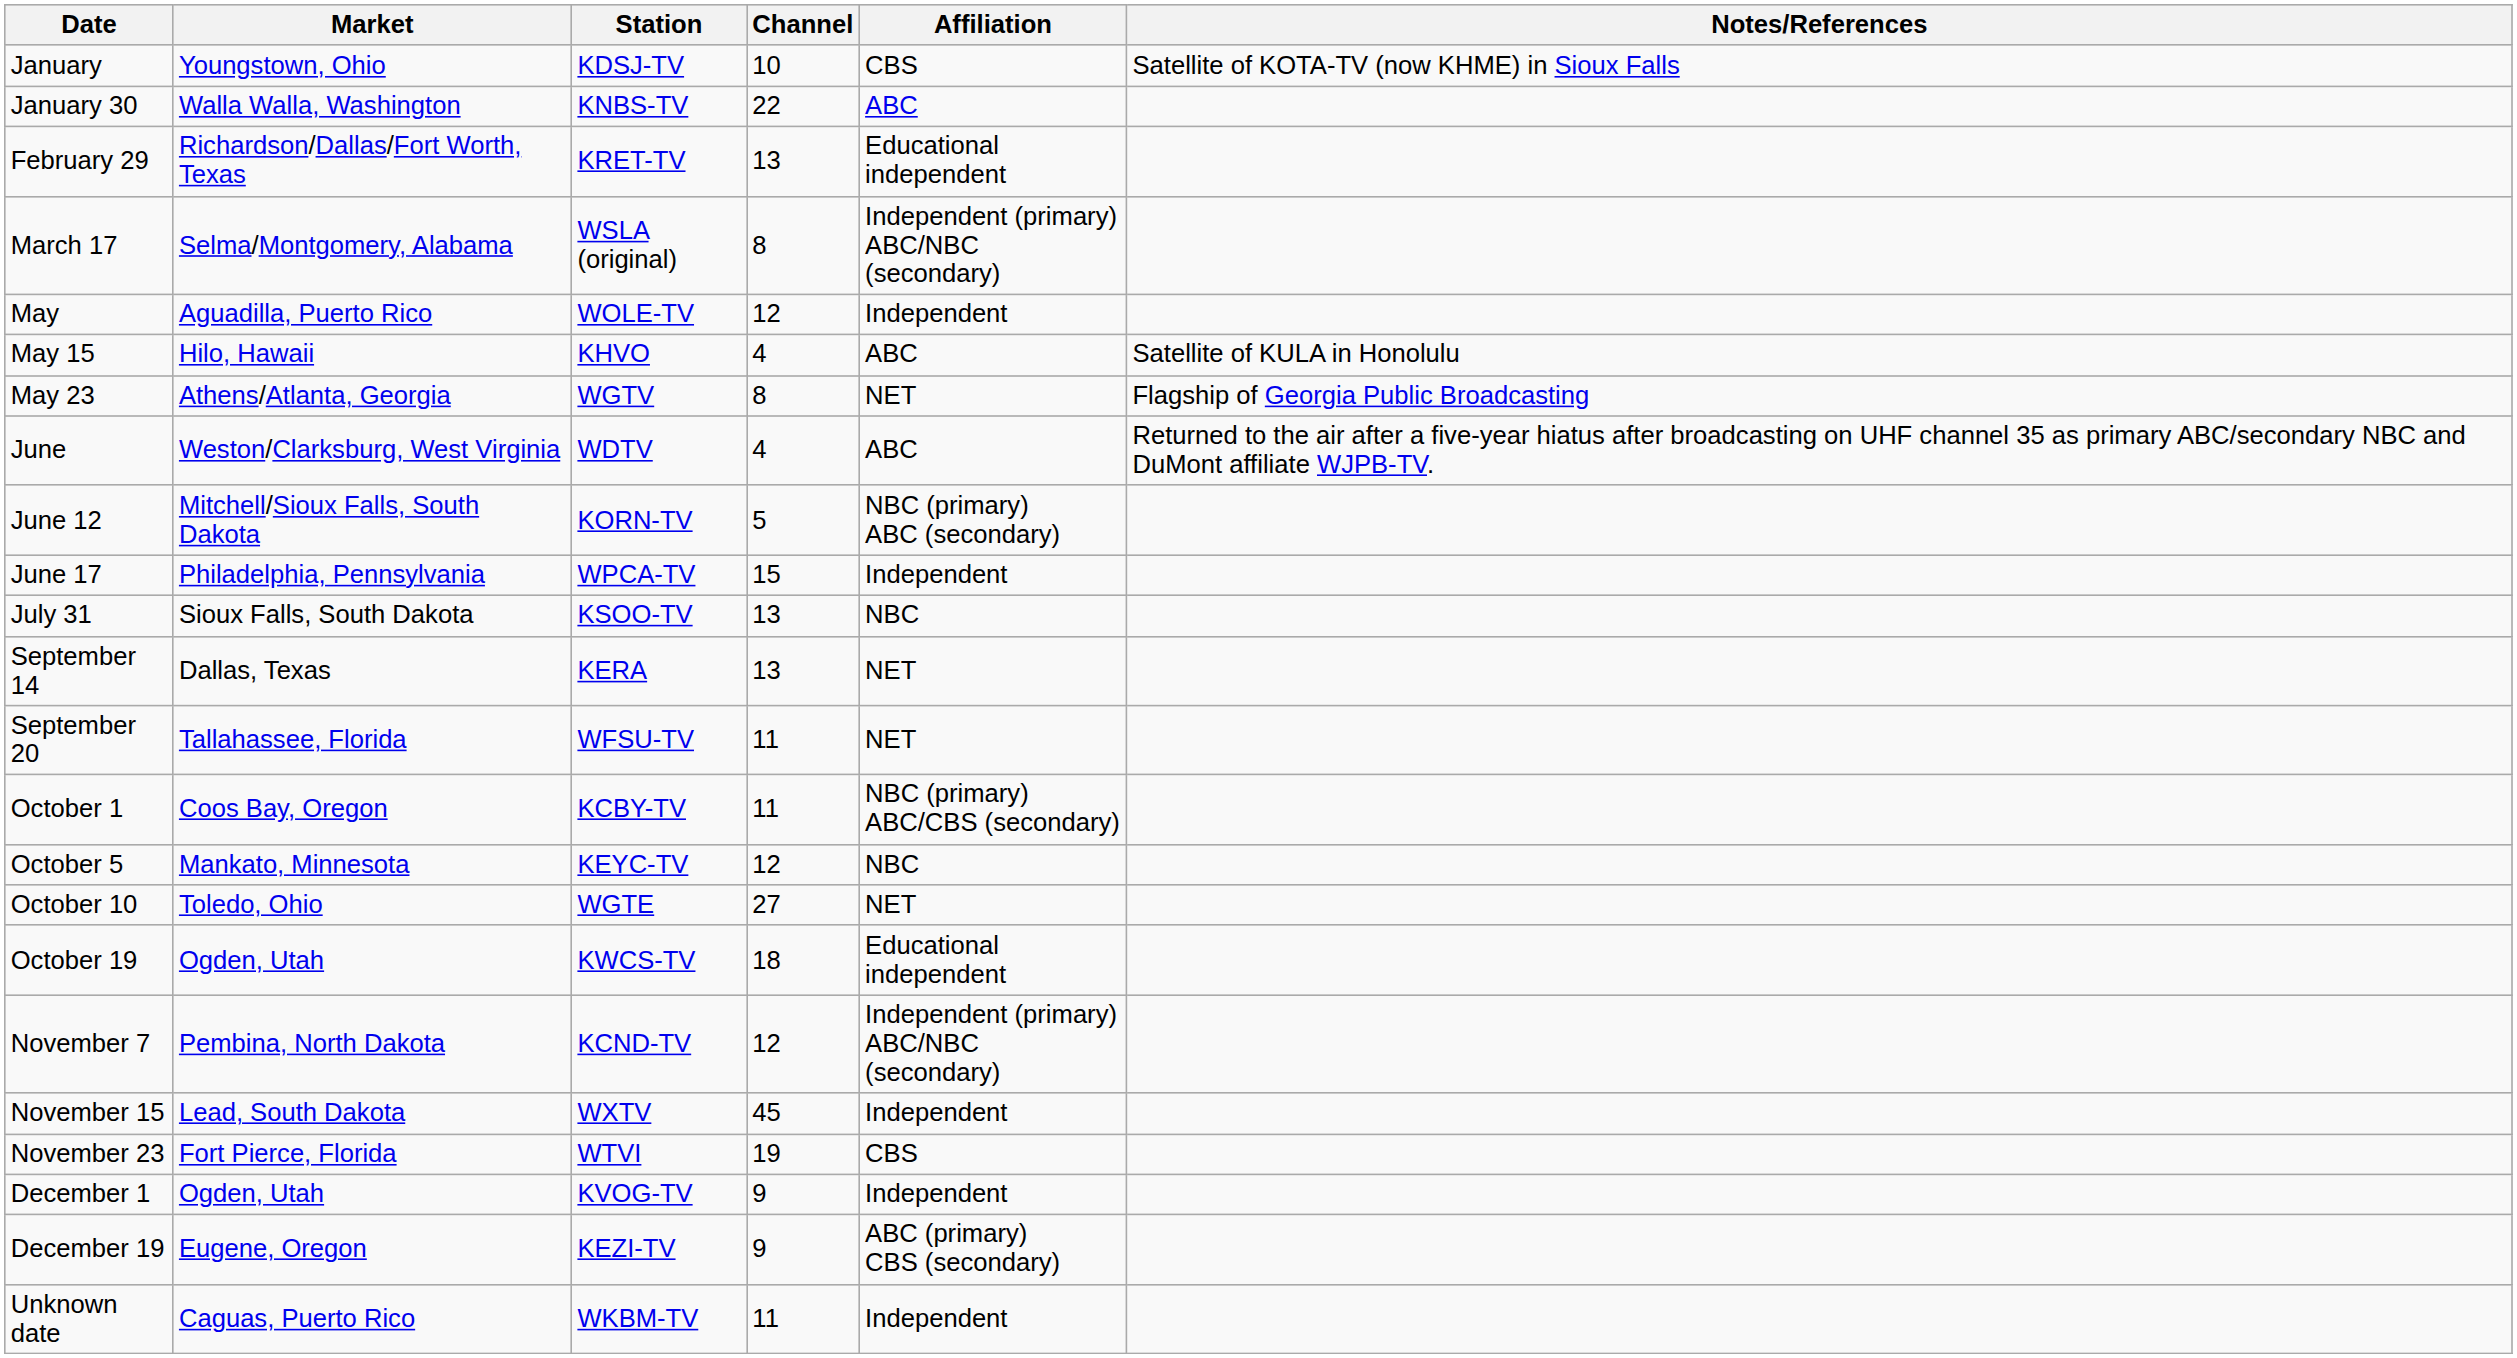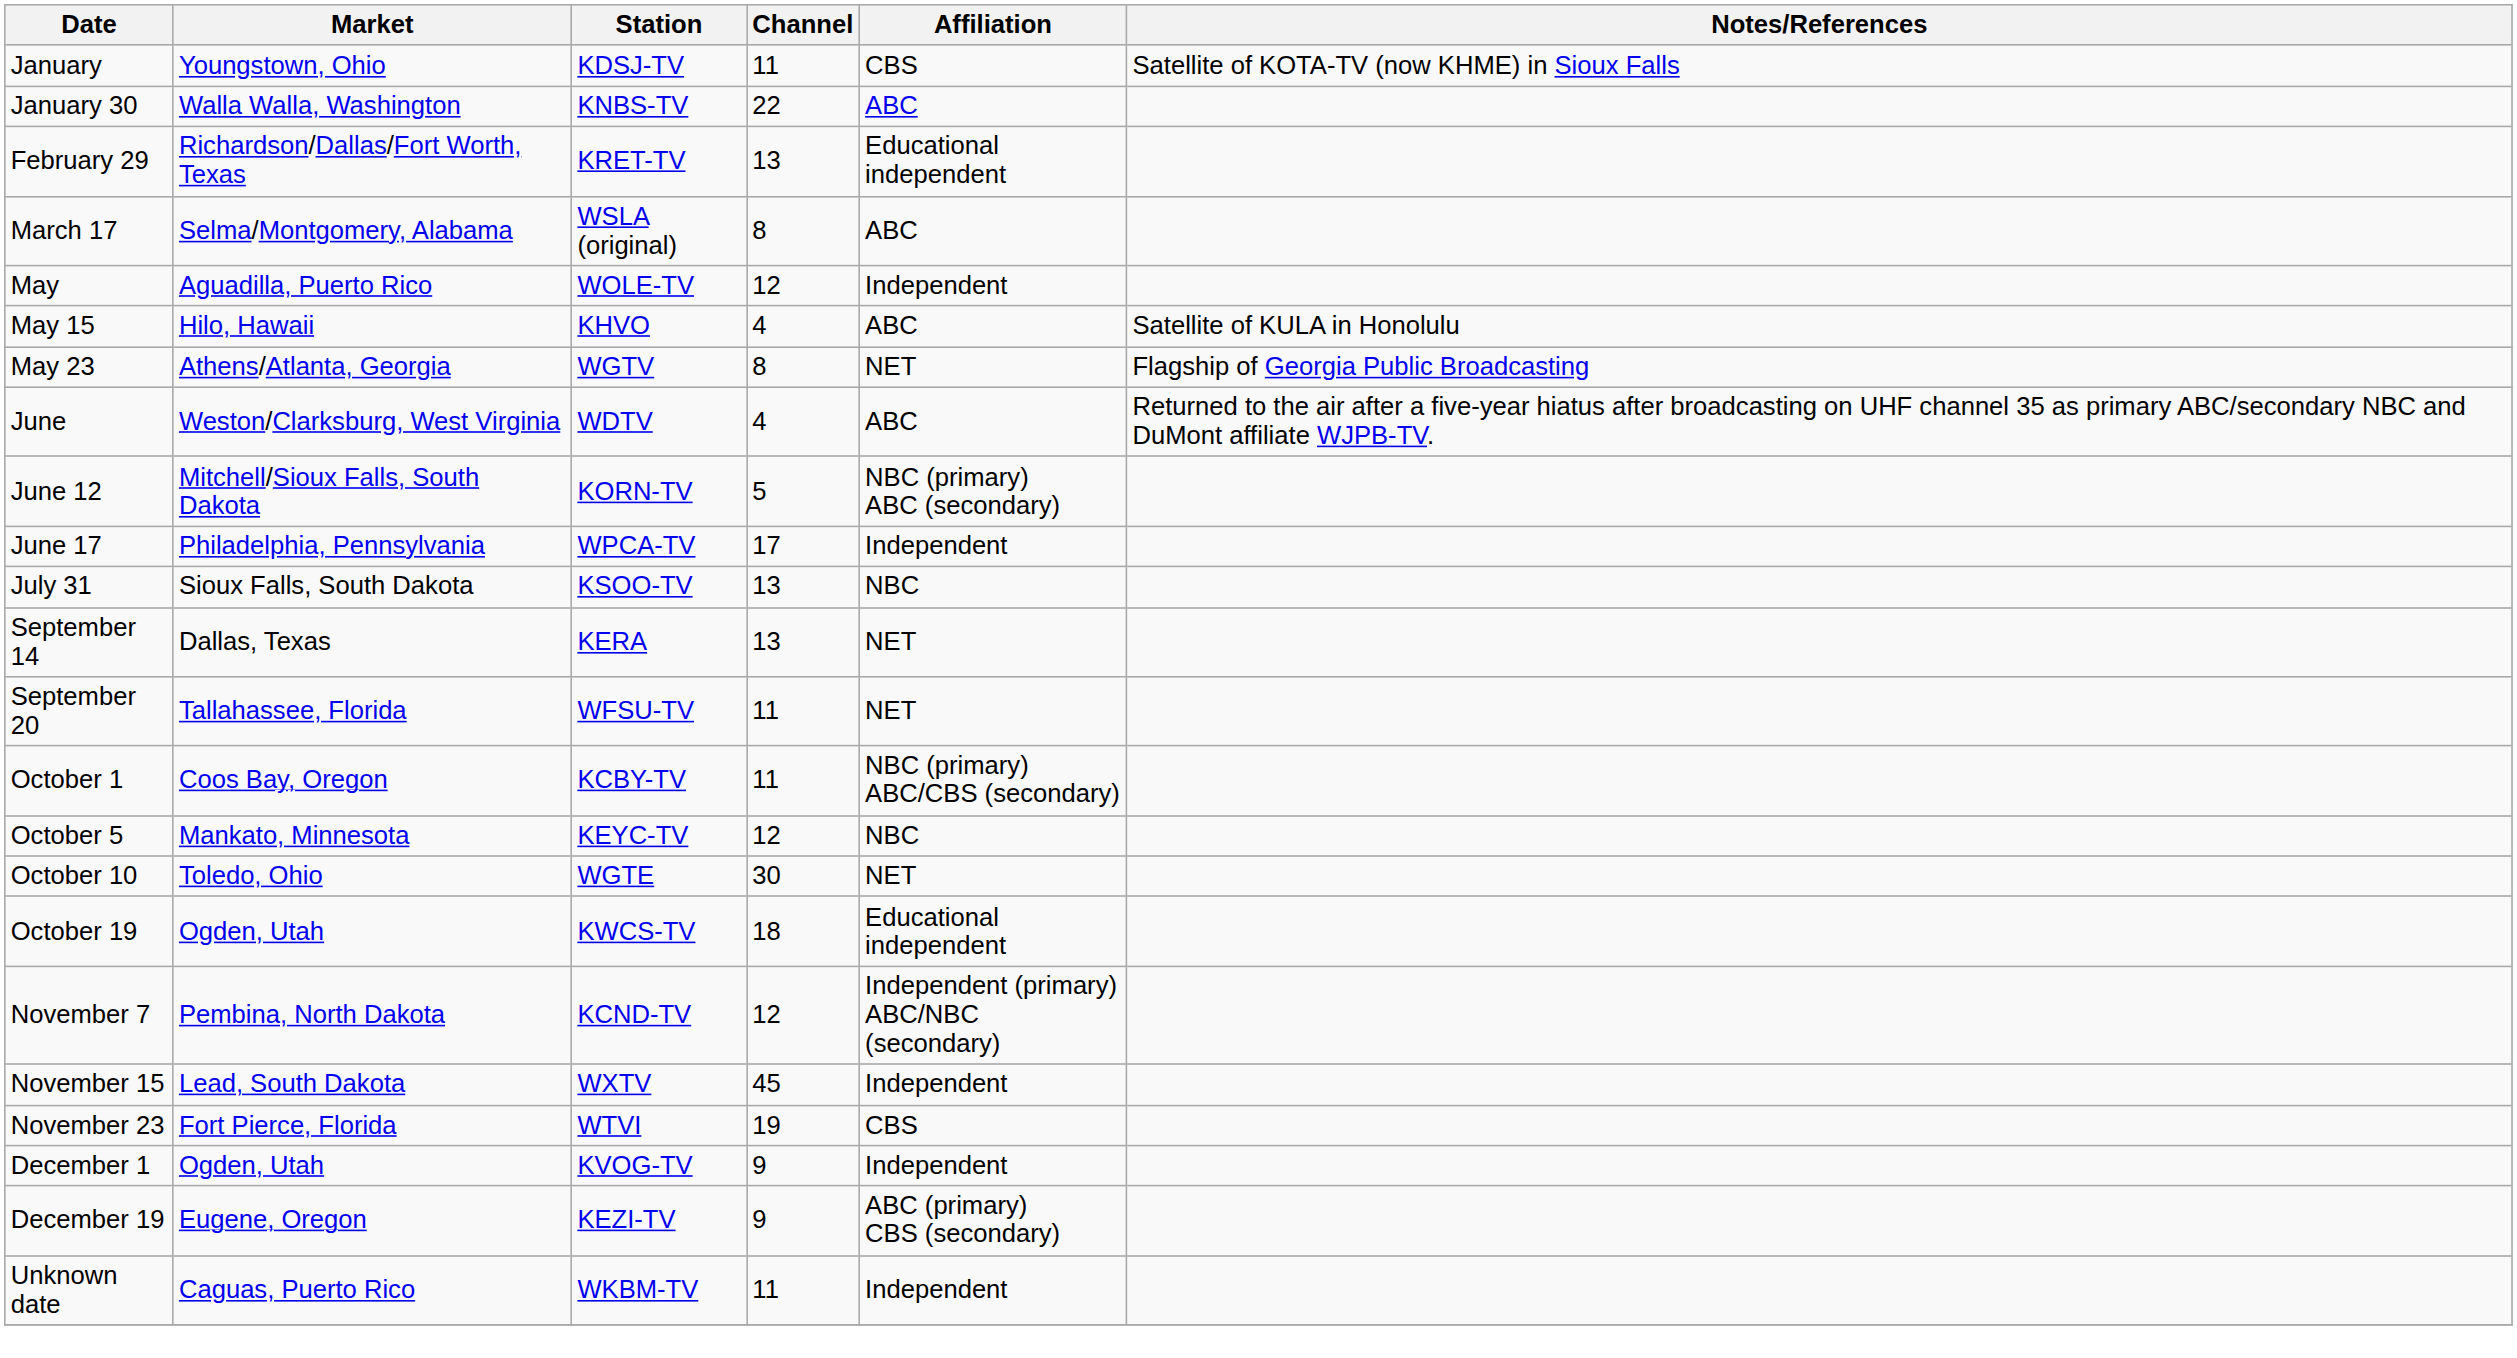 <table class="wikitable unsortable">
 <tr>
 <th>Date</th>
 <th>Market</th>
 <th>Station</th>
 <th>Channel</th>
 <th>Affiliation</th>
 <th>Notes/References</th>
 </tr>
 <tr>
 <td>January</td>
 <td><a href='#'>Youngstown, Ohio</a></td>
 <td><a href='#'>KDSJ-TV</a></td>
-<td>10</td>
+<td>11</td>
 <td>CBS</td>
 <td>Satellite of KOTA-TV (now KHME) in <a href='#'>Sioux Falls</a></td>
 </tr>
 <tr>
 <td>January 30</td>
 <td><a href='#'>Walla Walla, Washington</a></td>
 <td><a href='#'>KNBS-TV</a></td>
 <td>22</td>
 <td><a href='#'>ABC</a></td>
 <td></td>
 </tr>
 <tr>
 <td>February 29</td>
 <td><a href='#'>Richardson</a>/<a href='#'>Dallas</a>/<a href='#'>Fort Worth, Texas</a></td>
 <td><a href='#'>KRET-TV</a></td>
 <td>13</td>
 <td>Educational independent</td>
 <td></td>
 </tr>
 <tr>
 <td>March 17</td>
 <td><a href='#'>Selma</a>/<a href='#'>Montgomery, Alabama</a></td>
 <td><a href='#'>WSLA</a> (original)</td>
 <td>8</td>
-<td>Independent (primary) <br> ABC/NBC (secondary)</td>
+<td>ABC</td>
 <td></td>
 </tr>
 <tr>
 <td>May</td>
 <td><a href='#'>Aguadilla, Puerto Rico</a></td>
 <td><a href='#'>WOLE-TV</a></td>
 <td>12</td>
 <td>Independent</td>
 <td></td>
 </tr>
 <tr>
 <td>May 15</td>
 <td><a href='#'>Hilo, Hawaii</a></td>
 <td><a href='#'>KHVO</a></td>
 <td>4</td>
 <td>ABC</td>
 <td>Satellite of KULA in Honolulu</td>
 </tr>
 <tr>
 <td>May 23</td>
 <td><a href='#'>Athens</a>/<a href='#'>Atlanta, Georgia</a></td>
 <td><a href='#'>WGTV</a></td>
 <td>8</td>
 <td>NET</td>
 <td>Flagship of <a href='#'>Georgia Public Broadcasting</a></td>
 </tr>
 <tr>
 <td>June</td>
 <td><a href='#'>Weston</a>/<a href='#'>Clarksburg, West Virginia</a></td>
 <td><a href='#'>WDTV</a></td>
 <td>4</td>
 <td>ABC</td>
 <td>Returned to the air after a five-year hiatus after broadcasting on UHF channel 35 as primary ABC/secondary NBC and DuMont affiliate <a href='#'>WJPB-TV</a>.</td>
 </tr>
 <tr>
 <td>June 12</td>
 <td><a href='#'>Mitchell</a>/<a href='#'>Sioux Falls, South Dakota</a></td>
 <td><a href='#'>KORN-TV</a></td>
 <td>5</td>
 <td>NBC (primary) <br> ABC (secondary)</td>
 <td></td>
 </tr>
 <tr>
 <td>June 17</td>
 <td><a href='#'>Philadelphia, Pennsylvania</a></td>
 <td><a href='#'>WPCA-TV</a></td>
-<td>15</td>
+<td>17</td>
 <td>Independent</td>
 <td></td>
 </tr>
 <tr>
 <td>July 31</td>
 <td>Sioux Falls, South Dakota</td>
 <td><a href='#'>KSOO-TV</a></td>
 <td>13</td>
 <td>NBC</td>
 <td></td>
 </tr>
 <tr>
 <td>September 14</td>
 <td>Dallas, Texas</td>
 <td><a href='#'>KERA</a></td>
 <td>13</td>
 <td>NET</td>
 <td></td>
 </tr>
 <tr>
 <td>September 20</td>
 <td><a href='#'>Tallahassee, Florida</a></td>
 <td><a href='#'>WFSU-TV</a></td>
 <td>11</td>
 <td>NET</td>
 <td></td>
 </tr>
 <tr>
 <td>October 1</td>
 <td><a href='#'>Coos Bay, Oregon</a></td>
 <td><a href='#'>KCBY-TV</a></td>
 <td>11</td>
 <td>NBC (primary) <br> ABC/CBS (secondary)</td>
 <td></td>
 </tr>
 <tr>
 <td>October 5</td>
 <td><a href='#'>Mankato, Minnesota</a></td>
 <td><a href='#'>KEYC-TV</a></td>
 <td>12</td>
 <td>NBC</td>
 <td></td>
 </tr>
 <tr>
 <td>October 10</td>
 <td><a href='#'>Toledo, Ohio</a></td>
 <td><a href='#'>WGTE</a></td>
-<td>27</td>
+<td>30</td>
 <td>NET</td>
 <td></td>
 </tr>
 <tr>
 <td>October 19</td>
 <td><a href='#'>Ogden, Utah</a></td>
 <td><a href='#'>KWCS-TV</a></td>
 <td>18</td>
 <td>Educational independent</td>
 <td></td>
 </tr>
 <tr>
 <td>November 7</td>
 <td><a href='#'>Pembina, North Dakota</a> <br> </td>
 <td><a href='#'>KCND-TV</a></td>
 <td>12</td>
 <td>Independent (primary) <br> ABC/NBC (secondary)</td>
 <td></td>
 </tr>
 <tr>
 <td>November 15</td>
 <td><a href='#'>Lead, South Dakota</a></td>
 <td><a href='#'>WXTV</a></td>
 <td>45</td>
 <td>Independent</td>
 <td></td>
 </tr>
 <tr>
 <td>November 23</td>
 <td><a href='#'>Fort Pierce, Florida</a></td>
 <td><a href='#'>WTVI</a></td>
 <td>19</td>
 <td>CBS</td>
 <td></td>
 </tr>
 <tr>
 <td>December 1</td>
 <td><a href='#'>Ogden, Utah</a></td>
 <td><a href='#'>KVOG-TV</a></td>
 <td>9</td>
 <td>Independent</td>
 <td></td>
 </tr>
 <tr>
 <td>December 19</td>
 <td><a href='#'>Eugene, Oregon</a></td>
 <td><a href='#'>KEZI-TV</a></td>
 <td>9</td>
 <td>ABC (primary) <br> CBS (secondary)</td>
 <td></td>
 </tr>
 <tr>
 <td>Unknown date</td>
 <td><a href='#'>Caguas, Puerto Rico</a></td>
 <td><a href='#'>WKBM-TV</a></td>
 <td>11</td>
 <td>Independent</td>
 <td></td>
 </tr>
 <tr>
 </tr>
 </table>
